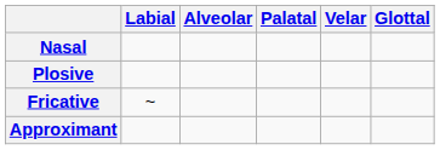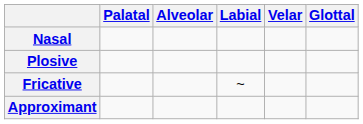 <table class="wikitable" style="text-align:center;">
 <tr>
 <th></th>
+<th><a href='#'>Palatal</a></th>
+<th><a href='#'>Alveolar</a></th>
 <th><a href='#'>Labial</a></th>
-<th><a href='#'>Alveolar</a></th>
-<th><a href='#'>Palatal</a></th>
 <th><a href='#'>Velar</a></th>
 <th><a href='#'>Glottal</a></th>
 </tr>
 <tr>
 <th><a href='#'>Nasal</a></th>
 <td></td>
 <td></td>
 <td></td>
 <td></td>
 <td></td>
 </tr>
 <tr>
 <th><a href='#'>Plosive</a></th>
 <td></td>
 <td></td>
 <td></td>
 <td></td>
 <td></td>
 </tr>
 <tr>
 <th><a href='#'>Fricative</a></th>
-<td>~</td>
 <td></td>
 <td></td>
+<td>~</td>
 <td></td>
 <td></td>
 </tr>
 <tr>
 <th><a href='#'>Approximant</a></th>
 <td></td>
 <td></td>
 <td></td>
 <td></td>
 <td></td>
 </tr>
 </table>
